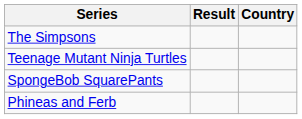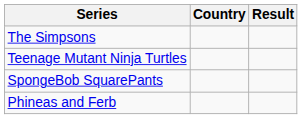 <table class="wikitable">
 <tr>
 <th>Series</th>
+<th>Country</th>
 <th>Result</th>
-<th>Country</th>
 </tr>
 <tr>
 <td><a href='#'>The Simpsons</a></td>
 <td></td>
 <td></td>
 </tr>
 <tr>
 <td><a href='#'>Teenage Mutant Ninja Turtles</a></td>
 <td></td>
 <td></td>
 </tr>
 <tr>
 <td><a href='#'>SpongeBob SquarePants</a></td>
 <td></td>
 <td></td>
 </tr>
 <tr>
 <td><a href='#'>Phineas and Ferb</a></td>
 <td></td>
 <td></td>
 </tr>
 </table>
